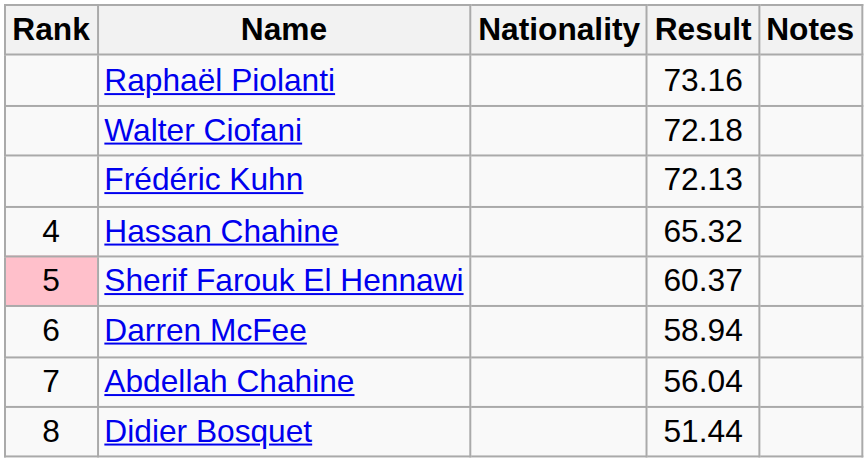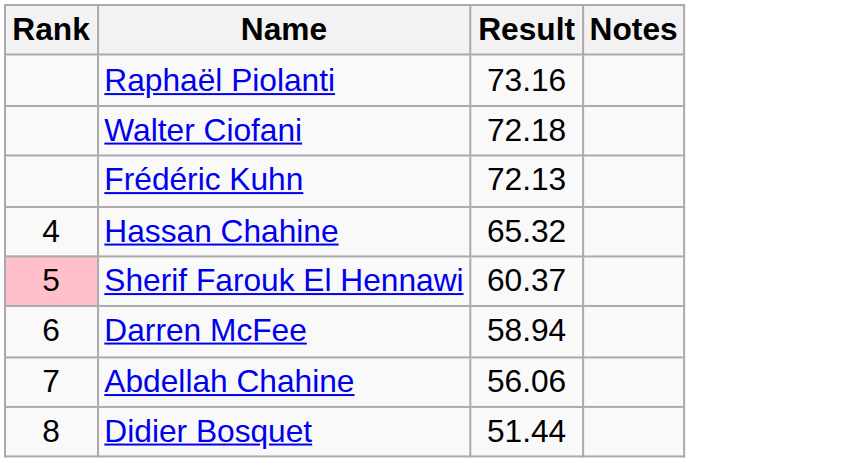 <table class="wikitable sortable" style="text-align:center">
 <tr>
 <th>Rank</th>
 <th>Name</th>
-<th>Nationality</th>
 <th>Result</th>
 <th>Notes</th>
 </tr>
 <tr>
 <td></td>
 <td align=left><a href='#'>Raphaël Piolanti</a></td>
-<td align=left></td>
 <td>73.16</td>
 <td></td>
 </tr>
 <tr>
 <td></td>
 <td align=left><a href='#'>Walter Ciofani</a></td>
-<td align=left></td>
 <td>72.18</td>
 <td></td>
 </tr>
 <tr>
 <td></td>
 <td align=left><a href='#'>Frédéric Kuhn</a></td>
-<td align=left></td>
 <td>72.13</td>
 <td></td>
 </tr>
 <tr>
 <td>4</td>
 <td align=left><a href='#'>Hassan Chahine</a></td>
-<td align=left></td>
 <td>65.32</td>
 <td></td>
 </tr>
 <tr>
 <td style="background: pink;">5</td>
 <td align=left><a href='#'>Sherif Farouk El Hennawi</a></td>
-<td align=left></td>
 <td>60.37</td>
 <td></td>
 </tr>
 <tr>
 <td>6</td>
 <td align=left><a href='#'>Darren McFee</a></td>
-<td align=left></td>
 <td>58.94</td>
 <td></td>
 </tr>
 <tr>
 <td>7</td>
 <td align=left><a href='#'>Abdellah Chahine</a></td>
-<td align=left></td>
-<td>56.04</td>
+<td>56.06</td>
 <td></td>
 </tr>
 <tr>
 <td>8</td>
 <td align=left><a href='#'>Didier Bosquet</a></td>
-<td align=left></td>
 <td>51.44</td>
 <td></td>
 </tr>
 </table>
